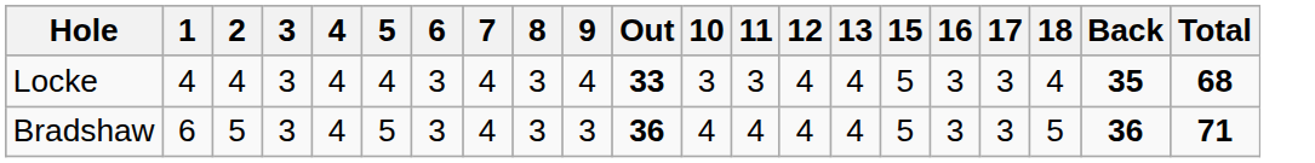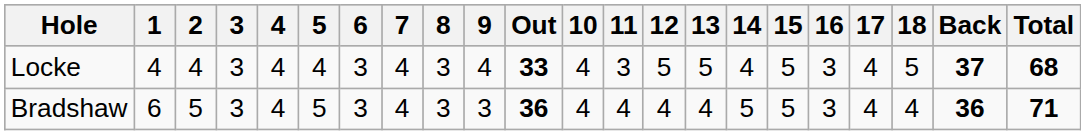 <table class="wikitable" style="text-align:center">
 <tr>
 <th>Hole</th>
 <th> 1 </th>
 <th> 2 </th>
 <th> 3 </th>
 <th> 4 </th>
 <th> 5 </th>
 <th> 6 </th>
 <th> 7 </th>
 <th> 8 </th>
 <th> 9 </th>
 <th>Out</th>
 <th>10</th>
 <th>11</th>
 <th>12</th>
 <th>13</th>
+<th>14</th>
 <th>15</th>
 <th>16</th>
 <th>17</th>
 <th>18</th>
 <th>Back</th>
 <th>Total</th>
 </tr>
 <tr>
 <td align=left> Locke</td>
 <td>4</td>
 <td>4</td>
 <td>3</td>
 <td>4</td>
 <td>4</td>
 <td>3</td>
 <td>4</td>
 <td>3</td>
 <td>4</td>
 <td><strong>33</strong></td>
+<td>4</td>
 <td>3</td>
-<td>3</td>
-<td>4</td>
+<td>5</td>
+<td>5</td>
 <td>4</td>
 <td>5</td>
 <td>3</td>
-<td>3</td>
 <td>4</td>
-<td><strong>35</strong></td>
+<td>5</td>
+<td><strong>37</strong></td>
 <td><strong>68</strong></td>
 </tr>
 <tr>
 <td align=left> Bradshaw</td>
 <td>6</td>
 <td>5</td>
 <td>3</td>
 <td>4</td>
 <td>5</td>
 <td>3</td>
 <td>4</td>
 <td>3</td>
 <td>3</td>
 <td><strong>36</strong></td>
 <td>4</td>
 <td>4</td>
 <td>4</td>
 <td>4</td>
 <td>5</td>
+<td>5</td>
 <td>3</td>
-<td>3</td>
-<td>5</td>
+<td>4</td>
+<td>4</td>
 <td><strong>36</strong></td>
 <td><strong>71</strong></td>
 </tr>
 </table>
